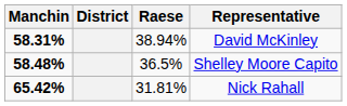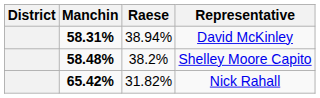 <table class=wikitable>
 <tr>
+<th>District</th>
 <th>Manchin</th>
-<th>District</th>
 <th>Raese</th>
 <th>Representative</th>
 </tr>
 <tr align=center>
+<th></th>
 <td><strong>58.31%</strong></td>
-<th></th>
 <td>38.94%</td>
 <td><a href='#'>David McKinley</a></td>
 </tr>
 <tr align=center>
+<th></th>
 <td><strong>58.48%</strong></td>
-<th></th>
-<td>36.5%</td>
+<td>38.2%</td>
 <td><a href='#'>Shelley Moore Capito</a></td>
 </tr>
 <tr align=center>
+<th></th>
 <td><strong>65.42%</strong></td>
-<th></th>
-<td>31.81%</td>
+<td>31.82%</td>
 <td><a href='#'>Nick Rahall</a></td>
 </tr>
 </table>
